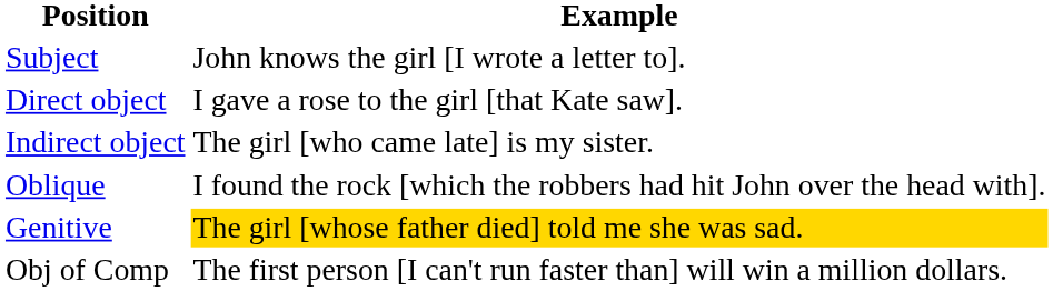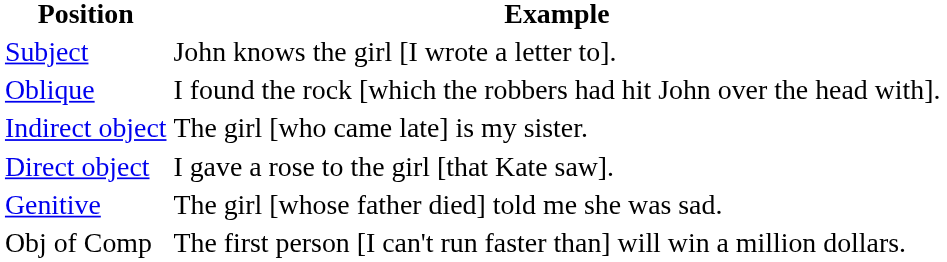 <table align="center">
 <tr>
 <th>Position</th>
 <th>Example</th>
 </tr>
 <tr>
 <td><a href='#'>Subject</a></td>
 <td>John knows the girl [I wrote a letter to].</td>
 </tr>
 <tr>
-<td><a href='#'>Direct object</a></td>
-<td>I gave a rose to the girl [that Kate saw].</td>
+<td><a href='#'>Oblique</a></td>
+<td>I found the rock [which the robbers had hit John over the head with].</td>
 </tr>
 <tr>
 <td><a href='#'>Indirect object</a></td>
 <td>The girl [who came late] is my sister.</td>
 </tr>
 <tr>
-<td><a href='#'>Oblique</a></td>
-<td>I found the rock [which the robbers had hit John over the head with].</td>
+<td><a href='#'>Direct object</a></td>
+<td>I gave a rose to the girl [that Kate saw].</td>
 </tr>
 <tr>
 <td><a href='#'>Genitive</a></td>
-<td style="background: gold;">The girl [whose father died] told me she was sad.</td>
+<td>The girl [whose father died] told me she was sad.</td>
 </tr>
 <tr>
 <td>Obj of Comp</td>
 <td>The first person [I can't run faster than] will win a million dollars.</td>
 </tr>
 </table>
